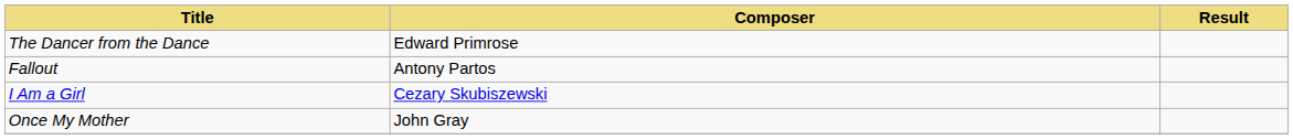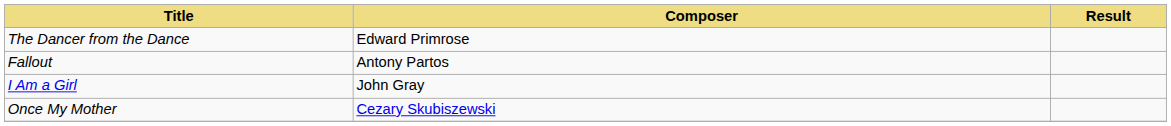 <table class="wikitable" width=100%>
 <tr>
 <th style="width:30%;background:#EEDD82;">Title</th>
 <th style="width:60%;background:#EEDD82;">Composer</th>
 <th style="width:10%;background:#EEDD82;">Result<br></th>
 </tr>
 <tr>
 <td><em>The Dancer from the Dance</em></td>
 <td>Edward Primrose</td>
 <td></td>
 </tr>
 <tr>
 <td><em>Fallout</em></td>
 <td>Antony Partos</td>
 <td></td>
 </tr>
 <tr>
 <td><em><a href='#'>I Am a Girl</a></em></td>
-<td><a href='#'>Cezary Skubiszewski</a></td>
+<td>John Gray</td>
 <td></td>
 </tr>
 <tr>
 <td><em>Once My Mother</em></td>
-<td>John Gray</td>
+<td><a href='#'>Cezary Skubiszewski</a></td>
 <td></td>
 </tr>
 <tr>
 </tr>
 </table>
